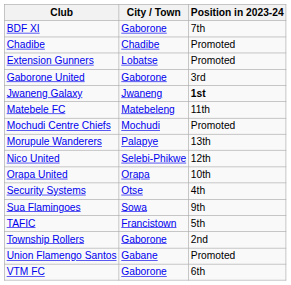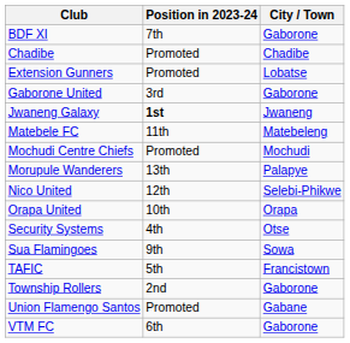 <table class="wikitable sortable">
 <tr>
 <th><strong>Club</strong></th>
+<th><strong>Position in 2023-24</strong></th>
 <th><strong>City / Town</strong></th>
-<th><strong>Position in 2023-24</strong></th>
 </tr>
 <tr>
 <td><a href='#'>BDF XI</a></td>
+<td>7th</td>
 <td><a href='#'>Gaborone</a></td>
-<td>7th</td>
 </tr>
 <tr>
 <td><a href='#'>Chadibe</a></td>
+<td>Promoted</td>
 <td><a href='#'>Chadibe</a></td>
-<td>Promoted</td>
 </tr>
 <tr>
 <td><a href='#'>Extension Gunners</a></td>
+<td>Promoted</td>
 <td><a href='#'>Lobatse</a></td>
-<td>Promoted</td>
 </tr>
 <tr>
 <td><a href='#'>Gaborone United</a></td>
+<td>3rd</td>
 <td><a href='#'>Gaborone</a></td>
-<td>3rd</td>
 </tr>
 <tr>
 <td><a href='#'>Jwaneng Galaxy</a></td>
+<td><strong>1st</strong></td>
 <td><a href='#'>Jwaneng</a></td>
-<td><strong>1st</strong></td>
 </tr>
 <tr>
 <td><a href='#'>Matebele FC</a></td>
+<td>11th</td>
 <td><a href='#'>Matebeleng</a></td>
-<td>11th</td>
 </tr>
 <tr>
 <td><a href='#'>Mochudi Centre Chiefs</a></td>
+<td>Promoted</td>
 <td><a href='#'>Mochudi</a></td>
-<td>Promoted</td>
 </tr>
 <tr>
 <td><a href='#'>Morupule Wanderers</a></td>
+<td>13th</td>
 <td><a href='#'>Palapye</a></td>
-<td>13th</td>
 </tr>
 <tr>
 <td><a href='#'>Nico United</a></td>
+<td>12th</td>
 <td><a href='#'>Selebi-Phikwe</a></td>
-<td>12th</td>
 </tr>
 <tr>
 <td><a href='#'>Orapa United</a></td>
+<td>10th</td>
 <td><a href='#'>Orapa</a></td>
-<td>10th</td>
 </tr>
 <tr>
 <td><a href='#'>Security Systems</a></td>
+<td>4th</td>
 <td><a href='#'>Otse</a></td>
-<td>4th</td>
 </tr>
 <tr>
 <td><a href='#'>Sua Flamingoes</a></td>
+<td>9th</td>
 <td><a href='#'>Sowa</a></td>
-<td>9th</td>
 </tr>
 <tr>
 <td><a href='#'>TAFIC</a></td>
+<td>5th</td>
 <td><a href='#'>Francistown</a></td>
-<td>5th</td>
 </tr>
 <tr>
 <td><a href='#'>Township Rollers</a></td>
+<td>2nd</td>
 <td><a href='#'>Gaborone</a></td>
-<td>2nd</td>
 </tr>
 <tr>
 <td><a href='#'>Union Flamengo Santos</a></td>
+<td>Promoted</td>
 <td><a href='#'>Gabane</a></td>
-<td>Promoted</td>
 </tr>
 <tr>
 <td><a href='#'>VTM FC</a></td>
+<td>6th</td>
 <td><a href='#'>Gaborone</a></td>
-<td>6th</td>
 </tr>
 </table>
